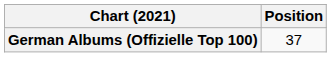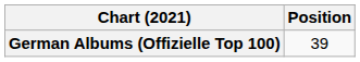 <table class="wikitable plainrowheaders" style="text-align:center">
 <tr>
 <th scope="col">Chart (2021)</th>
 <th scope="col">Position</th>
 </tr>
 <tr>
 <th scope="row">German Albums (Offizielle Top 100)</th>
-<td>37</td>
+<td>39</td>
 </tr>
 </table>
